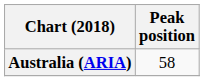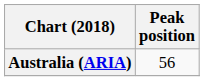 <table class="wikitable sortable plainrowheaders" style="text-align:center">
 <tr>
 <th scope="col">Chart (2018)</th>
 <th scope="col">Peak<br>position</th>
 </tr>
 <tr>
 <th scope="row">Australia (<a href='#'>ARIA</a>)</th>
-<td>58</td>
+<td>56</td>
 </tr>
 <tr>
 </tr>
 <tr>
 </tr>
 <tr>
 </tr>
 <tr>
 </tr>
 </table>
